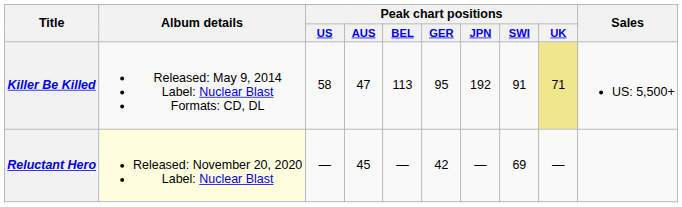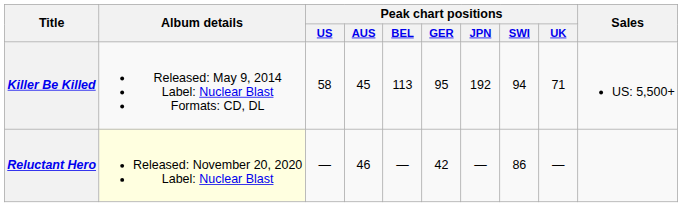 <table class="wikitable plainrowheaders" style="text-align:center;">
 <tr>
 <th scope="col" rowspan="2">Title</th>
 <th scope="col" rowspan="2">Album details</th>
 <th scope="col" colspan="7">Peak chart positions</th>
 <th scope="col" rowspan="2">Sales</th>
 </tr>
 <tr>
 <th scope="col" style="width:3em;font-size:90%;"><a href='#'>US</a><br></th>
 <th scope="col" style="width:3em;font-size:90%;"><a href='#'>AUS</a><br></th>
 <th scope="col" style="width:3em;font-size:90%;"><a href='#'>BEL</a><br></th>
 <th scope="col" style="width:3em;font-size:90%;"><a href='#'>GER</a><br></th>
 <th scope="col" style="width:3em;font-size:90%;"><a href='#'>JPN</a><br></th>
 <th scope="col" style="width:3em;font-size:90%;"><a href='#'>SWI</a><br></th>
 <th scope="col" style="width:3em;font-size:90%;"><a href='#'>UK</a><br></th>
 </tr>
 <tr>
 <th scope="row"><em><a href='#'>Killer Be Killed</a></em></th>
 <td><br><ul><li>Released: May 9, 2014</li><li>Label: <a href='#'>Nuclear Blast</a></li><li>Formats: CD, DL</li></ul></td>
 <td>58</td>
-<td>47</td>
+<td>45</td>
 <td>113</td>
 <td>95</td>
 <td>192</td>
-<td>91</td>
-<td style="background: khaki;">71</td>
+<td>94</td>
+<td>71</td>
 <td><br><ul><li>US: 5,500+</li></ul></td>
 </tr>
 <tr>
 <th scope="row"><em><a href='#'>Reluctant Hero</a></em></th>
 <td style="background: lightyellow;"><br><ul><li>Released: November 20, 2020</li><li>Label: <a href='#'>Nuclear Blast</a></li></ul></td>
 <td>—</td>
-<td>45</td>
+<td>46</td>
 <td>—</td>
 <td>42</td>
 <td>—</td>
-<td>69</td>
+<td>86</td>
 <td>—</td>
 <td></td>
 </tr>
 </table>
